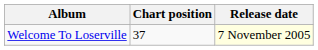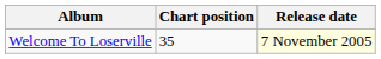 <table class="wikitable">
 <tr>
 <th>Album</th>
 <th>Chart position</th>
 <th>Release date</th>
 </tr>
 <tr>
 <td><a href='#'>Welcome To Loserville</a></td>
-<td>37</td>
+<td>35</td>
 <td style="background: lightyellow;">7 November 2005</td>
 </tr>
 </table>
